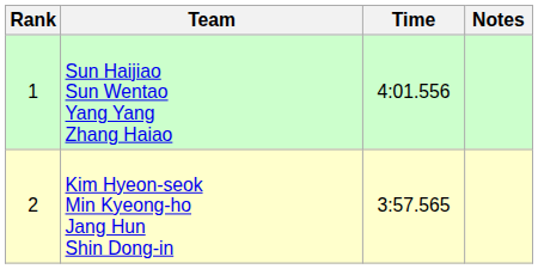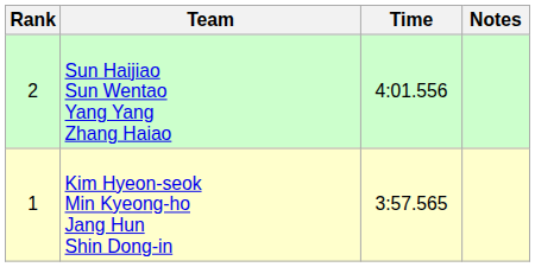 <table class=wikitable style="text-align:center">
 <tr>
 <th width=40>Rank</th>
 <th width=250>Team</th>
 <th width=80>Time</th>
 <th width=50>Notes</th>
 </tr>
 <tr bgcolor=ccffcc>
-<td>1</td>
+<td>2</td>
 <td align=left><br><a href='#'>Sun Haijiao</a><br><a href='#'>Sun Wentao</a><br><a href='#'>Yang Yang</a><br><a href='#'>Zhang Haiao</a></td>
 <td>4:01.556</td>
 <td></td>
 </tr>
 <tr bgcolor="ffffcc">
-<td>2</td>
+<td>1</td>
 <td align=left><br><a href='#'>Kim Hyeon-seok</a><br><a href='#'>Min Kyeong-ho</a><br><a href='#'>Jang Hun</a><br><a href='#'>Shin Dong-in</a></td>
 <td>3:57.565</td>
 <td></td>
 </tr>
 </table>
